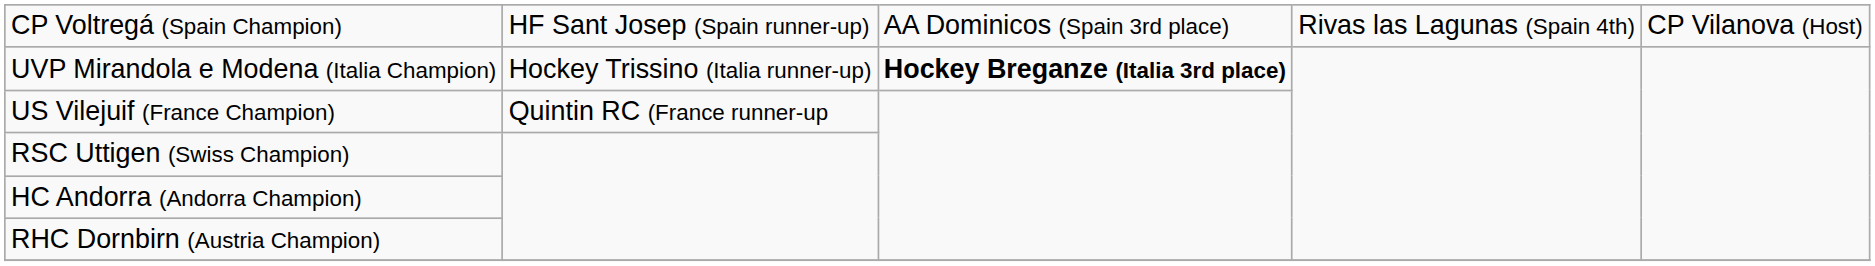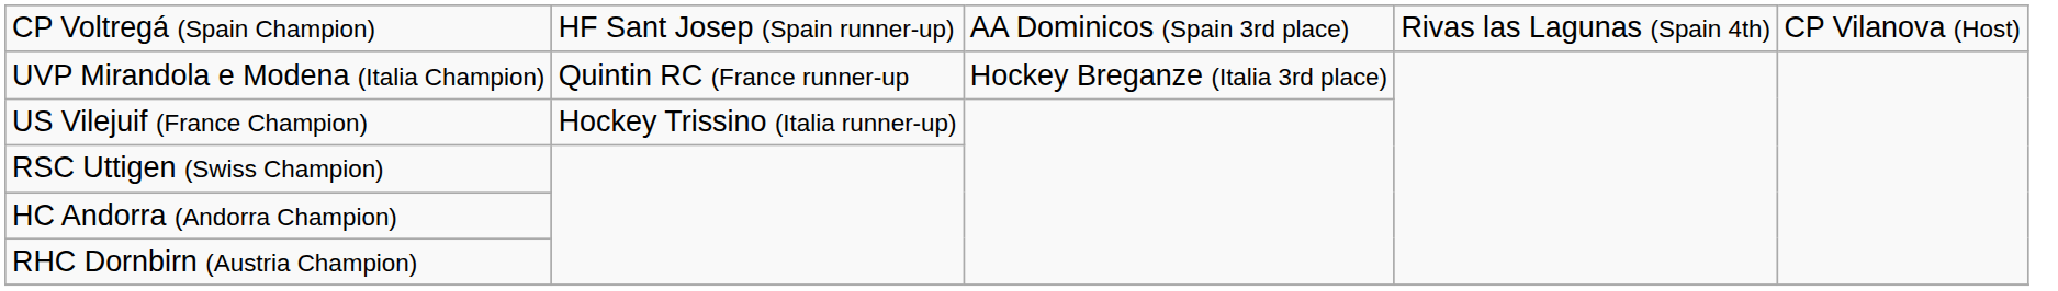 <table class="wikitable">
 <tr>
 <td> CP Voltregá <small>(Spain Champion)</small></td>
 <td> HF Sant Josep <small>(Spain runner-up)</small></td>
 <td> AA Dominicos <small>(Spain 3rd place)</small></td>
 <td> Rivas las Lagunas <small>(Spain 4th)</small></td>
 <td> CP Vilanova <small>(Host)</small></td>
 </tr>
 <tr>
 <td> UVP Mirandola e Modena <small>(Italia Champion)</small></td>
-<td> Hockey Trissino <small>(Italia runner-up)</small></td>
-<td><strong> Hockey Breganze <small>(Italia 3rd place)</small></strong></td>
+<td> Quintin RC <small>(France runner-up</small></td>
+<td> Hockey Breganze <small>(Italia 3rd place)</small></td>
 <td rowspan="5"></td>
 <td rowspan="5"></td>
 </tr>
 <tr>
 <td> US Vilejuif <small>(France Champion)</small></td>
-<td> Quintin RC <small>(France runner-up</small></td>
+<td> Hockey Trissino <small>(Italia runner-up)</small></td>
 <td rowspan="4"></td>
 </tr>
 <tr>
 <td> RSC Uttigen <small>(Swiss Champion)</small></td>
 <td rowspan="3"></td>
 </tr>
 <tr>
 <td> HC Andorra <small>(Andorra Champion)</small></td>
 </tr>
 <tr>
 <td> RHC Dornbirn <small>(Austria Champion)</small></td>
 </tr>
 <tr>
 </tr>
 </table>
